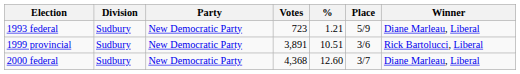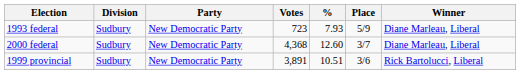 <table class="wikitable" width="800">
 <tr>
 <th align="left">Election</th>
 <th align="left">Division</th>
 <th align="left">Party</th>
 <th align="right">Votes</th>
 <th align="right">%</th>
 <th align="center">Place</th>
 <th align="center">Winner</th>
 </tr>
 <tr>
 <td align="left"><a href='#'>1993 federal</a></td>
 <td align="left"><a href='#'>Sudbury</a></td>
 <td align="left"><a href='#'>New Democratic Party</a></td>
 <td align="right">723</td>
-<td align="right">1.21</td>
+<td align="right">7.93</td>
 <td align="center">5/9</td>
+<td align="left"><a href='#'>Diane Marleau</a>, <a href='#'>Liberal</a></td>
+</tr>
+<tr>
+<td align="left"><a href='#'>2000 federal</a></td>
+<td align="left"><a href='#'>Sudbury</a></td>
+<td align="left"><a href='#'>New Democratic Party</a></td>
+<td align="right">4,368</td>
+<td align="right">12.60</td>
+<td align="center">3/7</td>
 <td align="left"><a href='#'>Diane Marleau</a>, <a href='#'>Liberal</a></td>
 </tr>
 <tr>
 <td align="left"><a href='#'>1999 provincial</a></td>
 <td align="left"><a href='#'>Sudbury</a></td>
 <td align="left"><a href='#'>New Democratic Party</a></td>
 <td align="right">3,891</td>
 <td align="right">10.51</td>
 <td align="center">3/6</td>
 <td align="left"><a href='#'>Rick Bartolucci</a>, <a href='#'>Liberal</a></td>
 </tr>
-<tr>
-<td align="left"><a href='#'>2000 federal</a></td>
-<td align="left"><a href='#'>Sudbury</a></td>
-<td align="left"><a href='#'>New Democratic Party</a></td>
-<td align="right">4,368</td>
-<td align="right">12.60</td>
-<td align="center">3/7</td>
-<td align="left"><a href='#'>Diane Marleau</a>, <a href='#'>Liberal</a></td>
-</tr>
 </table>
